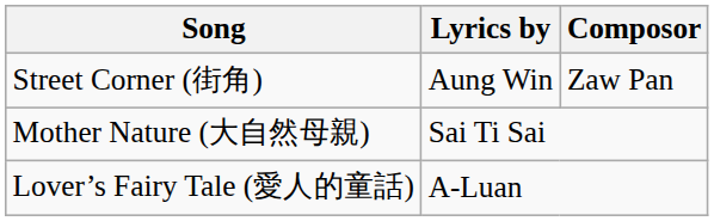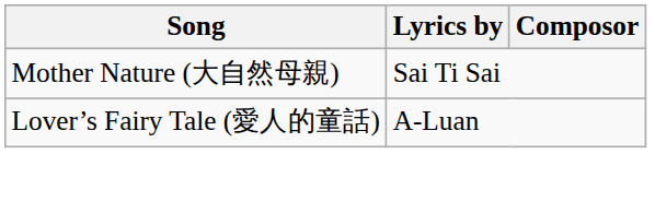 <table class="wikitable">
 <tr>
 <th>Song</th>
 <th>Lyrics by</th>
 <th>Composor</th>
-</tr>
-<tr>
-<td>Street Corner (街角)</td>
-<td>Aung Win</td>
-<td>Zaw Pan</td>
 </tr>
 <tr>
 <td>Mother Nature (大自然母親)</td>
 <td colspan="2">Sai Ti Sai</td>
 </tr>
 <tr>
 <td>Lover’s Fairy Tale (愛人的童話)</td>
 <td colspan="2">A-Luan</td>
 </tr>
 </table>
